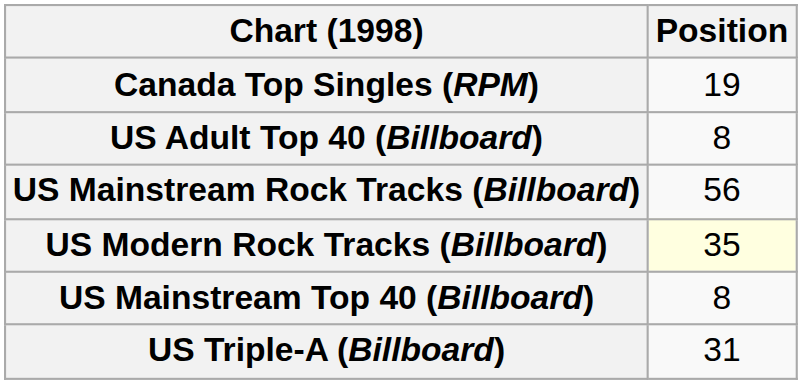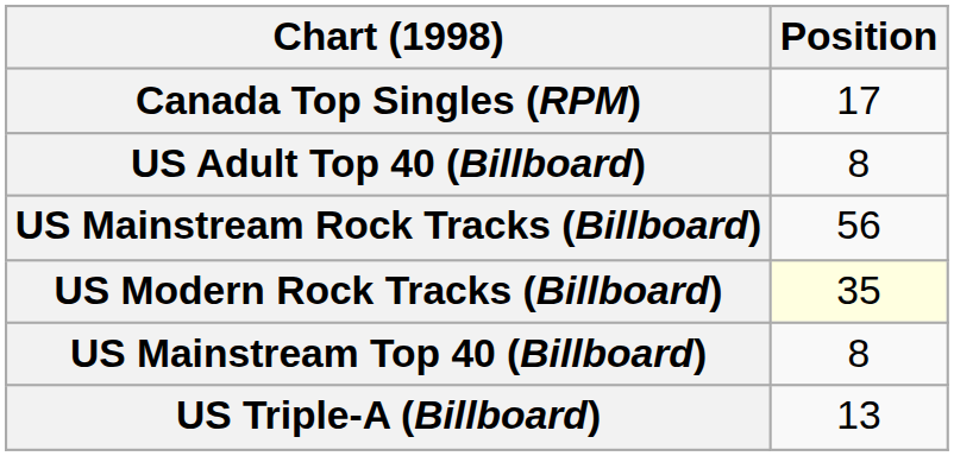 <table class="wikitable sortable plainrowheaders" style="text-align:center">
 <tr>
 <th>Chart (1998)</th>
 <th>Position</th>
 </tr>
 <tr>
 <th scope="row">Canada Top Singles (<em>RPM</em>)</th>
-<td>19</td>
+<td>17</td>
 </tr>
 <tr>
 <th scope="row">US Adult Top 40 (<em>Billboard</em>)</th>
 <td>8</td>
 </tr>
 <tr>
 <th scope="row">US Mainstream Rock Tracks (<em>Billboard</em>)</th>
 <td>56</td>
 </tr>
 <tr>
 <th scope="row">US Modern Rock Tracks (<em>Billboard</em>)</th>
 <td style="background: lightyellow;">35</td>
 </tr>
 <tr>
 <th scope="row">US Mainstream Top 40 (<em>Billboard</em>)</th>
 <td>8</td>
 </tr>
 <tr>
 <th scope="row">US Triple-A (<em>Billboard</em>)</th>
-<td>31</td>
+<td>13</td>
 </tr>
 </table>
